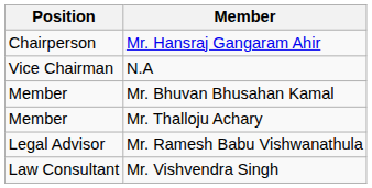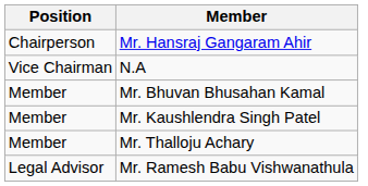 <table class="wikitable">
 <tr>
 <th>Position</th>
 <th>Member</th>
 </tr>
 <tr>
 <td>Chairperson</td>
 <td><a href='#'>Mr. Hansraj Gangaram Ahir</a></td>
 </tr>
 <tr>
 <td>Vice Chairman</td>
 <td>N.A</td>
 </tr>
 <tr>
 <td>Member</td>
 <td>Mr. Bhuvan Bhusahan Kamal</td>
 </tr>
 <tr>
 <td>Member</td>
+<td>Mr. Kaushlendra Singh Patel</td>
+</tr>
+<tr>
+<td>Member</td>
 <td>Mr. Thalloju Achary</td>
 </tr>
 <tr>
 <td>Legal Advisor</td>
 <td>Mr. Ramesh Babu Vishwanathula</td>
 </tr>
-<tr>
-<td>Law Consultant</td>
-<td>Mr. Vishvendra Singh</td>
-</tr>
 </table>
